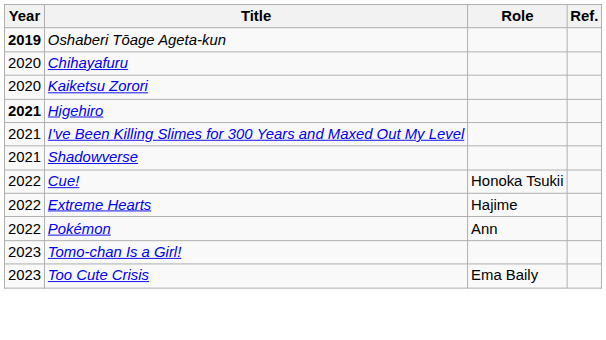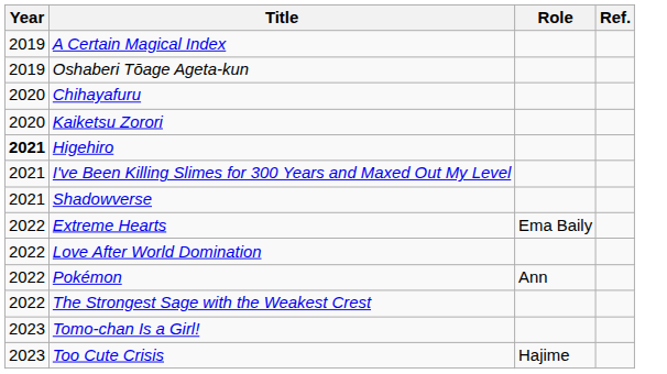 <table class="wikitable sortable plainrowheaders">
 <tr>
 <th scope="col">Year</th>
 <th scope="col">Title</th>
 <th scope="col">Role</th>
 <th scope="col" class="unsortable">Ref.</th>
 </tr>
 <tr>
-<td><strong>2019</strong></td>
+<td>2019</td>
+<td><em><a href='#'>A Certain Magical Index</a></em></td>
+<td></td>
+<td></td>
+</tr>
+<tr>
+<td>2019</td>
 <td><em>Oshaberi Tōage Ageta-kun</em></td>
 <td></td>
 <td></td>
 </tr>
 <tr>
 <td>2020</td>
 <td><em><a href='#'>Chihayafuru</a></em></td>
 <td></td>
 <td></td>
 </tr>
 <tr>
 <td>2020</td>
 <td><em><a href='#'>Kaiketsu Zorori</a></em></td>
 <td></td>
 <td></td>
 </tr>
 <tr>
 <td><strong>2021</strong></td>
 <td><em><a href='#'>Higehiro</a></em></td>
 <td></td>
 <td></td>
 </tr>
 <tr>
 <td>2021</td>
 <td><em><a href='#'>I've Been Killing Slimes for 300 Years and Maxed Out My Level</a></em></td>
 <td></td>
 <td></td>
 </tr>
 <tr>
 <td>2021</td>
 <td><em><a href='#'>Shadowverse</a></em></td>
 <td></td>
 <td></td>
 </tr>
 <tr>
 <td>2022</td>
-<td><em><a href='#'>Cue!</a></em></td>
-<td>Honoka Tsukii</td>
+<td><em><a href='#'>Extreme Hearts</a></em></td>
+<td>Ema Baily</td>
 <td></td>
 </tr>
 <tr>
 <td>2022</td>
-<td><em><a href='#'>Extreme Hearts</a></em></td>
-<td>Hajime</td>
+<td><em><a href='#'>Love After World Domination</a></em></td>
+<td></td>
 <td></td>
 </tr>
 <tr>
 <td>2022</td>
 <td><em><a href='#'>Pokémon</a></em></td>
 <td>Ann</td>
+<td></td>
+</tr>
+<tr>
+<td>2022</td>
+<td><em><a href='#'>The Strongest Sage with the Weakest Crest</a></em></td>
+<td></td>
 <td></td>
 </tr>
 <tr>
 <td>2023</td>
 <td><em><a href='#'>Tomo-chan Is a Girl!</a></em></td>
 <td></td>
 <td></td>
 </tr>
 <tr>
 <td>2023</td>
 <td><em><a href='#'>Too Cute Crisis</a></em></td>
-<td>Ema Baily</td>
+<td>Hajime</td>
 <td></td>
 </tr>
 </table>
